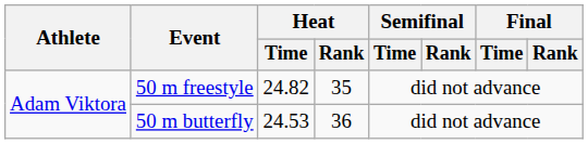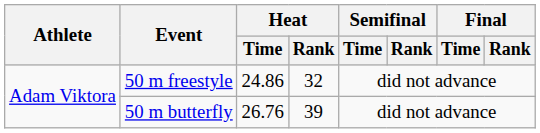 <table class=wikitable style="font-size:90%">
 <tr>
 <th rowspan=2>Athlete</th>
 <th rowspan=2>Event</th>
 <th colspan="2">Heat</th>
 <th colspan="2">Semifinal</th>
 <th colspan="2">Final</th>
 </tr>
 <tr style="font-size:95%">
 <th>Time</th>
 <th>Rank</th>
 <th>Time</th>
 <th>Rank</th>
 <th>Time</th>
 <th>Rank</th>
 </tr>
 <tr align=center>
 <td align=left rowspan=2><a href='#'>Adam Viktora</a></td>
 <td align=left><a href='#'>50 m freestyle</a></td>
-<td>24.82</td>
-<td>35</td>
+<td>24.86</td>
+<td>32</td>
 <td colspan=4>did not advance</td>
 </tr>
 <tr align=center>
 <td align=left><a href='#'>50 m butterfly</a></td>
-<td>24.53</td>
-<td>36</td>
+<td>26.76</td>
+<td>39</td>
 <td colspan=4>did not advance</td>
 </tr>
 </table>
